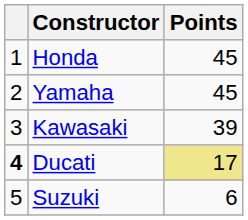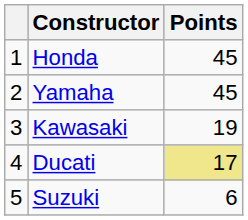 <table class="wikitable" style="font-size: 95%;">
 <tr>
 <th></th>
 <th>Constructor</th>
 <th>Points</th>
 </tr>
 <tr>
 <td align=center>1</td>
 <td> <a href='#'>Honda</a></td>
 <td align=right>45</td>
 </tr>
 <tr>
 <td align=center>2</td>
 <td> <a href='#'>Yamaha</a></td>
 <td align=right>45</td>
 </tr>
 <tr>
 <td align=center>3</td>
 <td> <a href='#'>Kawasaki</a></td>
-<td align=right>39</td>
+<td align=right>19</td>
 </tr>
 <tr>
-<td align=center><strong>4</strong></td>
+<td align=center>4</td>
 <td> <a href='#'>Ducati</a></td>
 <td align=right style="background: khaki;">17</td>
 </tr>
 <tr>
 <td align=center>5</td>
 <td> <a href='#'>Suzuki</a></td>
 <td align=right>6</td>
 </tr>
 </table>
